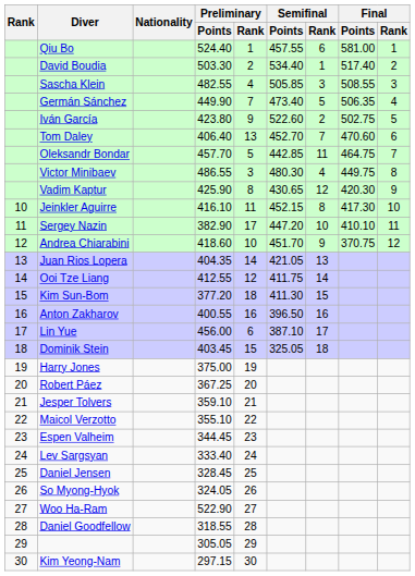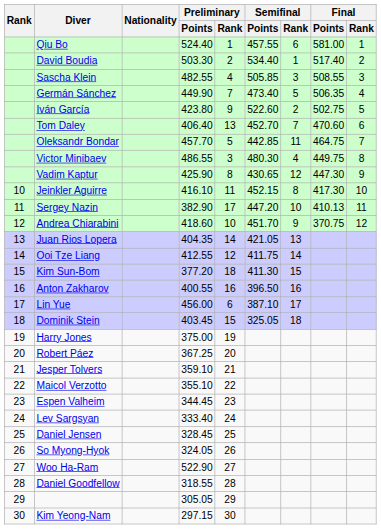 <table class="wikitable sortable" style="text-align:center">
 <tr>
 <th rowspan="2">Rank</th>
 <th rowspan="2">Diver</th>
 <th rowspan="2">Nationality</th>
 <th colspan="2">Preliminary</th>
 <th colspan="2">Semifinal</th>
 <th colspan="2">Final</th>
 </tr>
 <tr>
 <th>Points</th>
 <th>Rank</th>
 <th>Points</th>
 <th>Rank</th>
 <th>Points</th>
 <th>Rank</th>
 </tr>
 <tr bgcolor=ccffcc>
 <td></td>
 <td align=left><a href='#'>Qiu Bo</a></td>
 <td align=left></td>
 <td>524.40</td>
 <td>1</td>
 <td>457.55</td>
 <td>6</td>
 <td>581.00</td>
 <td>1</td>
 </tr>
 <tr bgcolor=ccffcc>
 <td></td>
 <td align=left><a href='#'>David Boudia</a></td>
 <td align=left></td>
 <td>503.30</td>
 <td>2</td>
 <td>534.40</td>
 <td>1</td>
 <td>517.40</td>
 <td>2</td>
 </tr>
 <tr bgcolor=ccffcc>
 <td></td>
 <td align=left><a href='#'>Sascha Klein</a></td>
 <td align=left></td>
 <td>482.55</td>
 <td>4</td>
 <td>505.85</td>
 <td>3</td>
 <td>508.55</td>
 <td>3</td>
 </tr>
 <tr bgcolor=ccffcc>
 <td></td>
 <td align=left><a href='#'>Germán Sánchez</a></td>
 <td align=left></td>
 <td>449.90</td>
 <td>7</td>
 <td>473.40</td>
 <td>5</td>
 <td>506.35</td>
 <td>4</td>
 </tr>
 <tr bgcolor=ccffcc>
 <td></td>
 <td align=left><a href='#'>Iván García</a></td>
 <td align=left></td>
 <td>423.80</td>
 <td>9</td>
 <td>522.60</td>
 <td>2</td>
 <td>502.75</td>
 <td>5</td>
 </tr>
 <tr bgcolor=ccffcc>
 <td></td>
 <td align=left><a href='#'>Tom Daley</a></td>
 <td align=left></td>
 <td>406.40</td>
 <td>13</td>
 <td>452.70</td>
 <td>7</td>
 <td>470.60</td>
 <td>6</td>
 </tr>
 <tr bgcolor=ccffcc>
 <td></td>
 <td align=left><a href='#'>Oleksandr Bondar</a></td>
 <td align=left></td>
 <td>457.70</td>
 <td>5</td>
 <td>442.85</td>
 <td>11</td>
 <td>464.75</td>
 <td>7</td>
 </tr>
 <tr bgcolor=ccffcc>
 <td></td>
 <td align=left><a href='#'>Victor Minibaev</a></td>
 <td align=left></td>
 <td>486.55</td>
 <td>3</td>
 <td>480.30</td>
 <td>4</td>
 <td>449.75</td>
 <td>8</td>
 </tr>
 <tr bgcolor=ccffcc>
 <td></td>
 <td align=left><a href='#'>Vadim Kaptur</a></td>
 <td align=left></td>
 <td>425.90</td>
 <td>8</td>
 <td>430.65</td>
 <td>12</td>
-<td>420.30</td>
+<td>447.30</td>
 <td>9</td>
 </tr>
 <tr bgcolor=ccffcc>
 <td>10</td>
 <td align=left><a href='#'>Jeinkler Aguirre</a></td>
 <td align=left></td>
 <td>416.10</td>
 <td>11</td>
 <td>452.15</td>
 <td>8</td>
 <td>417.30</td>
 <td>10</td>
 </tr>
 <tr bgcolor=ccffcc>
 <td>11</td>
 <td align=left><a href='#'>Sergey Nazin</a></td>
 <td align=left></td>
 <td>382.90</td>
 <td>17</td>
 <td>447.20</td>
 <td>10</td>
-<td>410.10</td>
+<td>410.13</td>
 <td>11</td>
 </tr>
 <tr bgcolor=ccffcc>
 <td>12</td>
 <td align=left><a href='#'>Andrea Chiarabini</a></td>
 <td align=left></td>
 <td>418.60</td>
 <td>10</td>
 <td>451.70</td>
 <td>9</td>
 <td>370.75</td>
 <td>12</td>
 </tr>
 <tr bgcolor=ccccff>
 <td>13</td>
 <td align=left><a href='#'>Juan Rios Lopera</a></td>
 <td align=left></td>
 <td>404.35</td>
 <td>14</td>
 <td>421.05</td>
 <td>13</td>
 <td></td>
 <td></td>
 </tr>
 <tr bgcolor=ccccff>
 <td>14</td>
 <td align=left><a href='#'>Ooi Tze Liang</a></td>
 <td align=left></td>
 <td>412.55</td>
 <td>12</td>
 <td>411.75</td>
 <td>14</td>
 <td></td>
 <td></td>
 </tr>
 <tr bgcolor=ccccff>
 <td>15</td>
 <td align=left><a href='#'>Kim Sun-Bom</a></td>
 <td align=left></td>
 <td>377.20</td>
 <td>18</td>
 <td>411.30</td>
 <td>15</td>
 <td></td>
 <td></td>
 </tr>
 <tr bgcolor=ccccff>
 <td>16</td>
 <td align=left><a href='#'>Anton Zakharov</a></td>
 <td align=left></td>
 <td>400.55</td>
 <td>16</td>
 <td>396.50</td>
 <td>16</td>
 <td></td>
 <td></td>
 </tr>
 <tr bgcolor=ccccff>
 <td>17</td>
 <td align=left><a href='#'>Lin Yue</a></td>
 <td align=left></td>
 <td>456.00</td>
 <td>6</td>
 <td>387.10</td>
 <td>17</td>
 <td></td>
 <td></td>
 </tr>
 <tr bgcolor=ccccff>
 <td>18</td>
 <td align=left><a href='#'>Dominik Stein</a></td>
 <td align=left></td>
 <td>403.45</td>
 <td>15</td>
 <td>325.05</td>
 <td>18</td>
 <td></td>
 <td></td>
 </tr>
 <tr>
 <td>19</td>
 <td align=left><a href='#'>Harry Jones</a></td>
 <td align=left></td>
 <td>375.00</td>
 <td>19</td>
 <td></td>
 <td></td>
 <td></td>
 <td></td>
 </tr>
 <tr>
 <td>20</td>
 <td align=left><a href='#'>Robert Páez</a></td>
 <td align=left></td>
 <td>367.25</td>
 <td>20</td>
 <td></td>
 <td></td>
 <td></td>
 <td></td>
 </tr>
 <tr>
 <td>21</td>
 <td align=left><a href='#'>Jesper Tolvers</a></td>
 <td align=left></td>
 <td>359.10</td>
 <td>21</td>
 <td></td>
 <td></td>
 <td></td>
 <td></td>
 </tr>
 <tr>
 <td>22</td>
 <td align=left><a href='#'>Maicol Verzotto</a></td>
 <td align=left></td>
 <td>355.10</td>
 <td>22</td>
 <td></td>
 <td></td>
 <td></td>
 <td></td>
 </tr>
 <tr>
 <td>23</td>
 <td align=left><a href='#'>Espen Valheim</a></td>
 <td align=left></td>
 <td>344.45</td>
 <td>23</td>
 <td></td>
 <td></td>
 <td></td>
 <td></td>
 </tr>
 <tr>
 <td>24</td>
 <td align=left><a href='#'>Lev Sargsyan</a></td>
 <td align=left></td>
 <td>333.40</td>
 <td>24</td>
 <td></td>
 <td></td>
 <td></td>
 <td></td>
 </tr>
 <tr>
 <td>25</td>
 <td align=left><a href='#'>Daniel Jensen</a></td>
 <td align=left></td>
 <td>328.45</td>
 <td>25</td>
 <td></td>
 <td></td>
 <td></td>
 <td></td>
 </tr>
 <tr>
 <td>26</td>
 <td align=left><a href='#'>So Myong-Hyok</a></td>
 <td align=left></td>
 <td>324.05</td>
 <td>26</td>
 <td></td>
 <td></td>
 <td></td>
 <td></td>
 </tr>
 <tr>
 <td>27</td>
 <td align=left><a href='#'>Woo Ha-Ram</a></td>
 <td align=left></td>
 <td>522.90</td>
 <td>27</td>
 <td></td>
 <td></td>
 <td></td>
 <td></td>
 </tr>
 <tr>
 <td>28</td>
 <td align=left><a href='#'>Daniel Goodfellow</a></td>
 <td align=left></td>
 <td>318.55</td>
 <td>28</td>
 <td></td>
 <td></td>
 <td></td>
 <td></td>
 </tr>
 <tr>
 <td>29</td>
 <td align=left></td>
 <td align=left></td>
 <td>305.05</td>
 <td>29</td>
 <td></td>
 <td></td>
 <td></td>
 <td></td>
 </tr>
 <tr>
 <td>30</td>
 <td align=left><a href='#'>Kim Yeong-Nam</a></td>
 <td align=left></td>
 <td>297.15</td>
 <td>30</td>
 <td></td>
 <td></td>
 <td></td>
 <td></td>
 </tr>
 </table>
